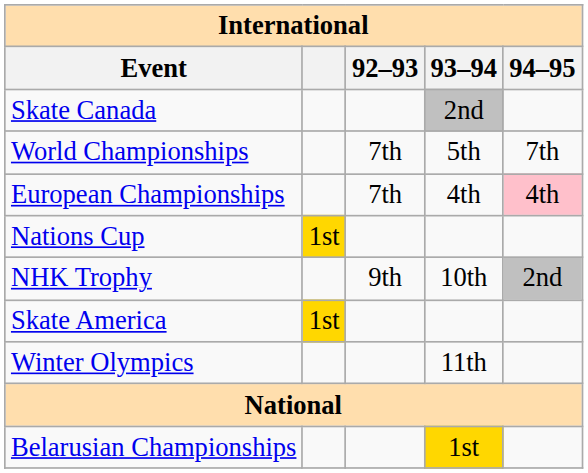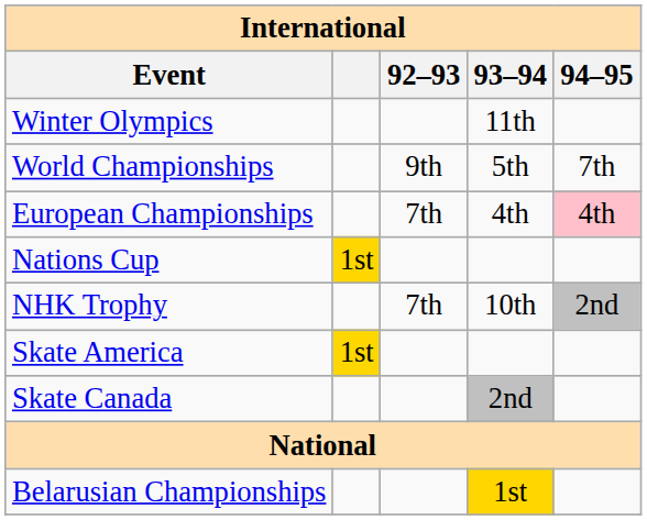 <table class="wikitable" style="text-align:center">
 <tr>
 <th style="background-color: #ffdead; " colspan=5 align=center>International</th>
 </tr>
 <tr>
 <th>Event</th>
 <th></th>
 <th>92–93</th>
 <th>93–94</th>
 <th>94–95</th>
 </tr>
 <tr>
-<td align=left><a href='#'>Skate Canada</a></td>
+<td align=left><a href='#'>Winter Olympics</a></td>
 <td></td>
 <td></td>
-<td bgcolor=silver>2nd</td>
+<td>11th</td>
 <td></td>
 </tr>
 <tr>
 <td align=left><a href='#'>World Championships</a></td>
 <td></td>
-<td>7th</td>
+<td>9th</td>
 <td>5th</td>
 <td>7th</td>
 </tr>
 <tr>
 <td align=left><a href='#'>European Championships</a></td>
 <td></td>
 <td>7th</td>
 <td>4th</td>
 <td style="background: pink;">4th</td>
 </tr>
 <tr>
 <td align=left><a href='#'>Nations Cup</a></td>
 <td bgcolor=gold>1st</td>
 <td></td>
 <td></td>
 <td></td>
 </tr>
 <tr>
 <td align=left><a href='#'>NHK Trophy</a></td>
 <td></td>
-<td>9th</td>
+<td>7th</td>
 <td>10th</td>
 <td bgcolor=silver>2nd</td>
 </tr>
 <tr>
 <td align=left><a href='#'>Skate America</a></td>
 <td bgcolor=gold>1st</td>
 <td></td>
 <td></td>
 <td></td>
 </tr>
 <tr>
-<td align=left><a href='#'>Winter Olympics</a></td>
+<td align=left><a href='#'>Skate Canada</a></td>
 <td></td>
 <td></td>
-<td>11th</td>
+<td bgcolor=silver>2nd</td>
 <td></td>
 </tr>
 <tr>
 <th style="background-color: #ffdead; " colspan=5 align=center>National</th>
 </tr>
 <tr>
 <td align=left><a href='#'>Belarusian Championships</a></td>
 <td></td>
 <td></td>
 <td bgcolor=gold>1st</td>
 <td></td>
 </tr>
 </table>
